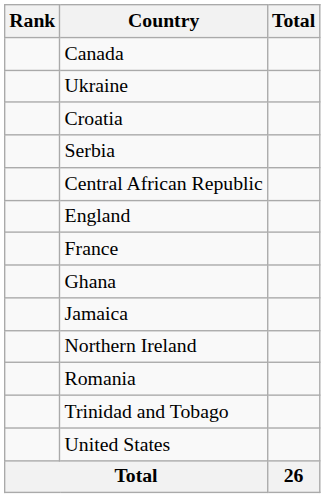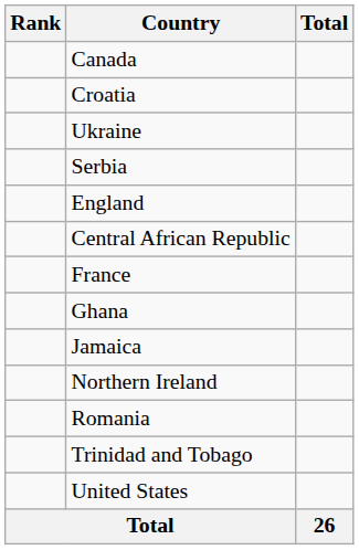 <table class="sortable wikitable" style="font-size:90%;">
 <tr>
 <th class="unsortable">Rank</th>
 <th>Country</th>
 <th>Total</th>
 </tr>
 <tr>
 <td></td>
 <td> Canada</td>
 <td></td>
 </tr>
 <tr>
 <td></td>
-<td> Ukraine</td>
+<td> Croatia</td>
 <td></td>
 </tr>
 <tr>
 <td></td>
-<td> Croatia</td>
+<td> Ukraine</td>
 <td></td>
 </tr>
 <tr>
 <td></td>
 <td> Serbia</td>
 <td></td>
 </tr>
 <tr>
 <td></td>
-<td> Central African Republic</td>
+<td> England</td>
 <td></td>
 </tr>
 <tr>
 <td></td>
-<td> England</td>
+<td> Central African Republic</td>
 <td></td>
 </tr>
 <tr>
 <td></td>
 <td> France</td>
 <td></td>
 </tr>
 <tr>
 <td></td>
 <td> Ghana</td>
 <td></td>
 </tr>
 <tr>
 <td></td>
 <td> Jamaica</td>
 <td></td>
 </tr>
 <tr>
 <td></td>
 <td> Northern Ireland</td>
 <td></td>
 </tr>
 <tr>
 <td></td>
 <td> Romania</td>
 <td></td>
 </tr>
 <tr>
 <td></td>
 <td> Trinidad and Tobago</td>
 <td></td>
 </tr>
 <tr>
 <td></td>
 <td> United States</td>
 <td></td>
 </tr>
 <tr>
 <th colspan="2">Total</th>
 <th>26</th>
 </tr>
 </table>
